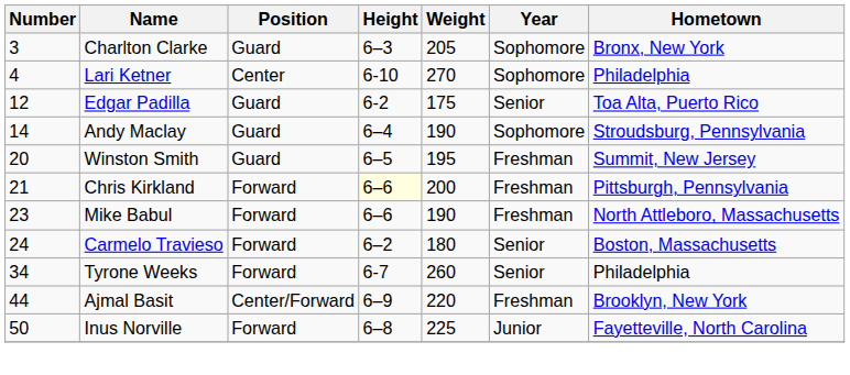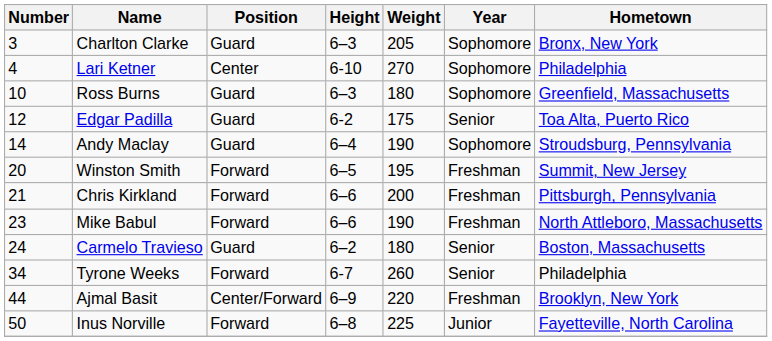 <table class="wikitable" style="font-size: 95%;">
 <tr>
 <th>Number</th>
 <th>Name</th>
 <th>Position</th>
 <th>Height</th>
 <th>Weight</th>
 <th>Year</th>
 <th>Hometown</th>
 </tr>
 <tr>
 <td>3</td>
 <td>Charlton Clarke</td>
 <td>Guard</td>
 <td>6–3</td>
 <td>205</td>
 <td>Sophomore</td>
 <td><a href='#'>Bronx, New York</a></td>
 </tr>
 <tr>
 <td>4</td>
 <td><a href='#'>Lari Ketner</a></td>
 <td>Center</td>
 <td>6-10</td>
 <td>270</td>
 <td>Sophomore</td>
 <td><a href='#'>Philadelphia</a></td>
 </tr>
 <tr>
+<td>10</td>
+<td>Ross Burns</td>
+<td>Guard</td>
+<td>6–3</td>
+<td>180</td>
+<td>Sophomore</td>
+<td><a href='#'>Greenfield, Massachusetts</a></td>
+</tr>
+<tr>
 <td>12</td>
 <td><a href='#'>Edgar Padilla</a></td>
 <td>Guard</td>
 <td>6-2</td>
 <td>175</td>
 <td>Senior</td>
 <td><a href='#'>Toa Alta, Puerto Rico</a></td>
 </tr>
 <tr>
 <td>14</td>
 <td>Andy Maclay</td>
 <td>Guard</td>
 <td>6–4</td>
 <td>190</td>
 <td>Sophomore</td>
 <td><a href='#'>Stroudsburg, Pennsylvania</a></td>
 </tr>
 <tr>
 <td>20</td>
 <td>Winston Smith</td>
-<td>Guard</td>
+<td>Forward</td>
 <td>6–5</td>
 <td>195</td>
 <td>Freshman</td>
 <td><a href='#'>Summit, New Jersey</a></td>
 </tr>
 <tr>
 <td>21</td>
 <td>Chris Kirkland</td>
 <td>Forward</td>
-<td style="background: lightyellow;">6–6</td>
+<td>6–6</td>
 <td>200</td>
 <td>Freshman</td>
 <td><a href='#'>Pittsburgh, Pennsylvania</a></td>
 </tr>
 <tr>
 <td>23</td>
 <td>Mike Babul</td>
 <td>Forward</td>
 <td>6–6</td>
 <td>190</td>
 <td>Freshman</td>
 <td><a href='#'>North Attleboro, Massachusetts</a></td>
 </tr>
 <tr>
 <td>24</td>
 <td><a href='#'>Carmelo Travieso</a></td>
-<td>Forward</td>
+<td>Guard</td>
 <td>6–2</td>
 <td>180</td>
 <td>Senior</td>
 <td><a href='#'>Boston, Massachusetts</a></td>
 </tr>
 <tr>
 <td>34</td>
 <td>Tyrone Weeks</td>
 <td>Forward</td>
 <td>6-7</td>
 <td>260</td>
 <td>Senior</td>
 <td>Philadelphia</td>
 </tr>
 <tr>
 <td>44</td>
 <td>Ajmal Basit</td>
 <td>Center/Forward</td>
 <td>6–9</td>
 <td>220</td>
 <td>Freshman</td>
 <td><a href='#'>Brooklyn, New York</a></td>
 </tr>
 <tr>
 <td>50</td>
 <td>Inus Norville</td>
 <td>Forward</td>
 <td>6–8</td>
 <td>225</td>
 <td>Junior</td>
 <td><a href='#'>Fayetteville, North Carolina</a></td>
 </tr>
 <tr>
 </tr>
 </table>
